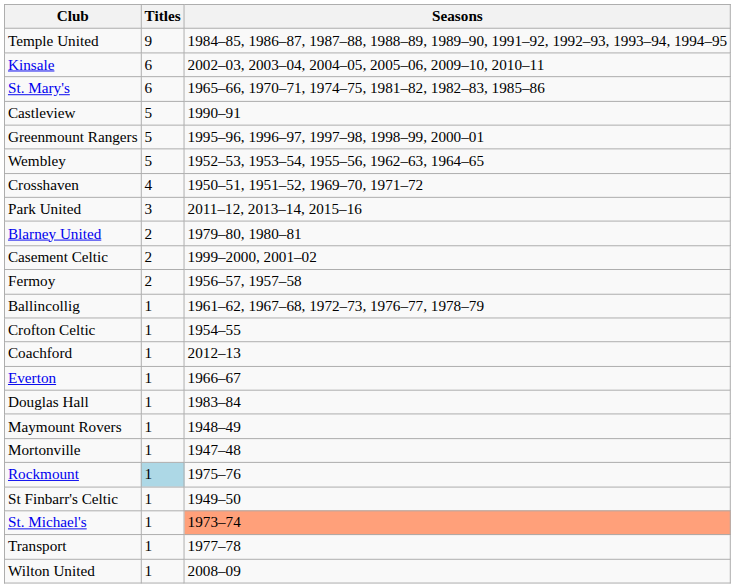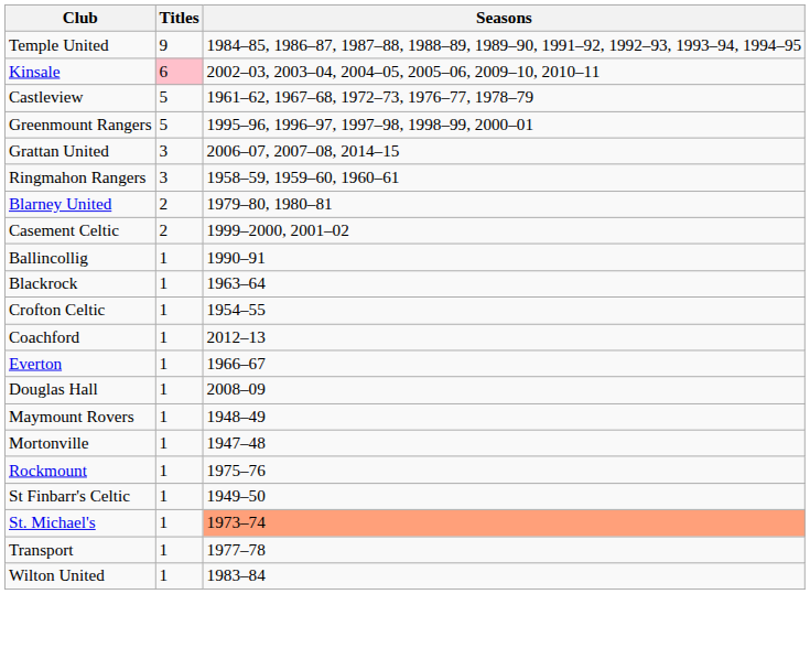 <table class="wikitable collapsible">
 <tr>
 <th>Club</th>
 <th>Titles</th>
 <th>Seasons</th>
 </tr>
 <tr>
 <td>Temple United</td>
 <td>9</td>
 <td>1984–85, 1986–87, 1987–88, 1988–89, 1989–90, 1991–92, 1992–93, 1993–94, 1994–95</td>
 </tr>
 <tr>
 <td><a href='#'>Kinsale</a></td>
-<td>6</td>
+<td style="background: pink;">6</td>
 <td>2002–03, 2003–04, 2004–05, 2005–06, 2009–10, 2010–11</td>
-</tr>
-<tr>
-<td><a href='#'>St. Mary's</a></td>
-<td>6</td>
-<td>1965–66, 1970–71, 1974–75, 1981–82, 1982–83, 1985–86</td>
 </tr>
 <tr>
 <td>Castleview</td>
 <td>5</td>
-<td>1990–91</td>
+<td>1961–62, 1967–68, 1972–73, 1976–77, 1978–79</td>
 </tr>
 <tr>
 <td>Greenmount Rangers</td>
 <td>5</td>
 <td>1995–96, 1996–97, 1997–98, 1998–99, 2000–01</td>
 </tr>
 <tr>
-<td>Wembley</td>
-<td>5</td>
-<td>1952–53, 1953–54, 1955–56, 1962–63, 1964–65</td>
+<td>Grattan United</td>
+<td>3</td>
+<td>2006–07, 2007–08, 2014–15</td>
 </tr>
 <tr>
-<td>Crosshaven</td>
-<td>4</td>
-<td>1950–51, 1951–52, 1969–70, 1971–72</td>
-</tr>
-<tr>
-<td>Park United</td>
+<td>Ringmahon Rangers</td>
 <td>3</td>
-<td>2011–12, 2013–14, 2015–16</td>
+<td>1958–59, 1959–60, 1960–61</td>
 </tr>
 <tr>
 <td><a href='#'>Blarney United</a></td>
 <td>2</td>
 <td>1979–80, 1980–81</td>
 </tr>
 <tr>
 <td>Casement Celtic</td>
 <td>2</td>
 <td>1999–2000, 2001–02</td>
 </tr>
 <tr>
-<td>Fermoy</td>
-<td>2</td>
-<td>1956–57, 1957–58</td>
+<td>Ballincollig</td>
+<td>1</td>
+<td>1990–91</td>
 </tr>
 <tr>
-<td>Ballincollig</td>
+<td>Blackrock</td>
 <td>1</td>
-<td>1961–62, 1967–68, 1972–73, 1976–77, 1978–79</td>
+<td>1963–64</td>
 </tr>
 <tr>
 <td>Crofton Celtic</td>
 <td>1</td>
 <td>1954–55</td>
 </tr>
 <tr>
 <td>Coachford</td>
 <td>1</td>
 <td>2012–13</td>
 </tr>
 <tr>
 <td><a href='#'>Everton</a></td>
 <td>1</td>
 <td>1966–67</td>
 </tr>
 <tr>
 <td>Douglas Hall</td>
 <td>1</td>
-<td>1983–84</td>
+<td>2008–09</td>
 </tr>
 <tr>
 <td>Maymount Rovers</td>
 <td>1</td>
 <td>1948–49</td>
 </tr>
 <tr>
 <td>Mortonville</td>
 <td>1</td>
 <td>1947–48</td>
 </tr>
 <tr>
 <td><a href='#'>Rockmount</a></td>
-<td style="background: lightblue;">1</td>
+<td>1</td>
 <td>1975–76</td>
 </tr>
 <tr>
 <td>St Finbarr's Celtic</td>
 <td>1</td>
 <td>1949–50</td>
 </tr>
 <tr>
 <td><a href='#'>St. Michael's</a></td>
 <td>1</td>
 <td style="background: lightsalmon;">1973–74</td>
 </tr>
 <tr>
 <td>Transport</td>
 <td>1</td>
 <td>1977–78</td>
 </tr>
 <tr>
 <td>Wilton United</td>
 <td>1</td>
-<td>2008–09</td>
+<td>1983–84</td>
 </tr>
 </table>
